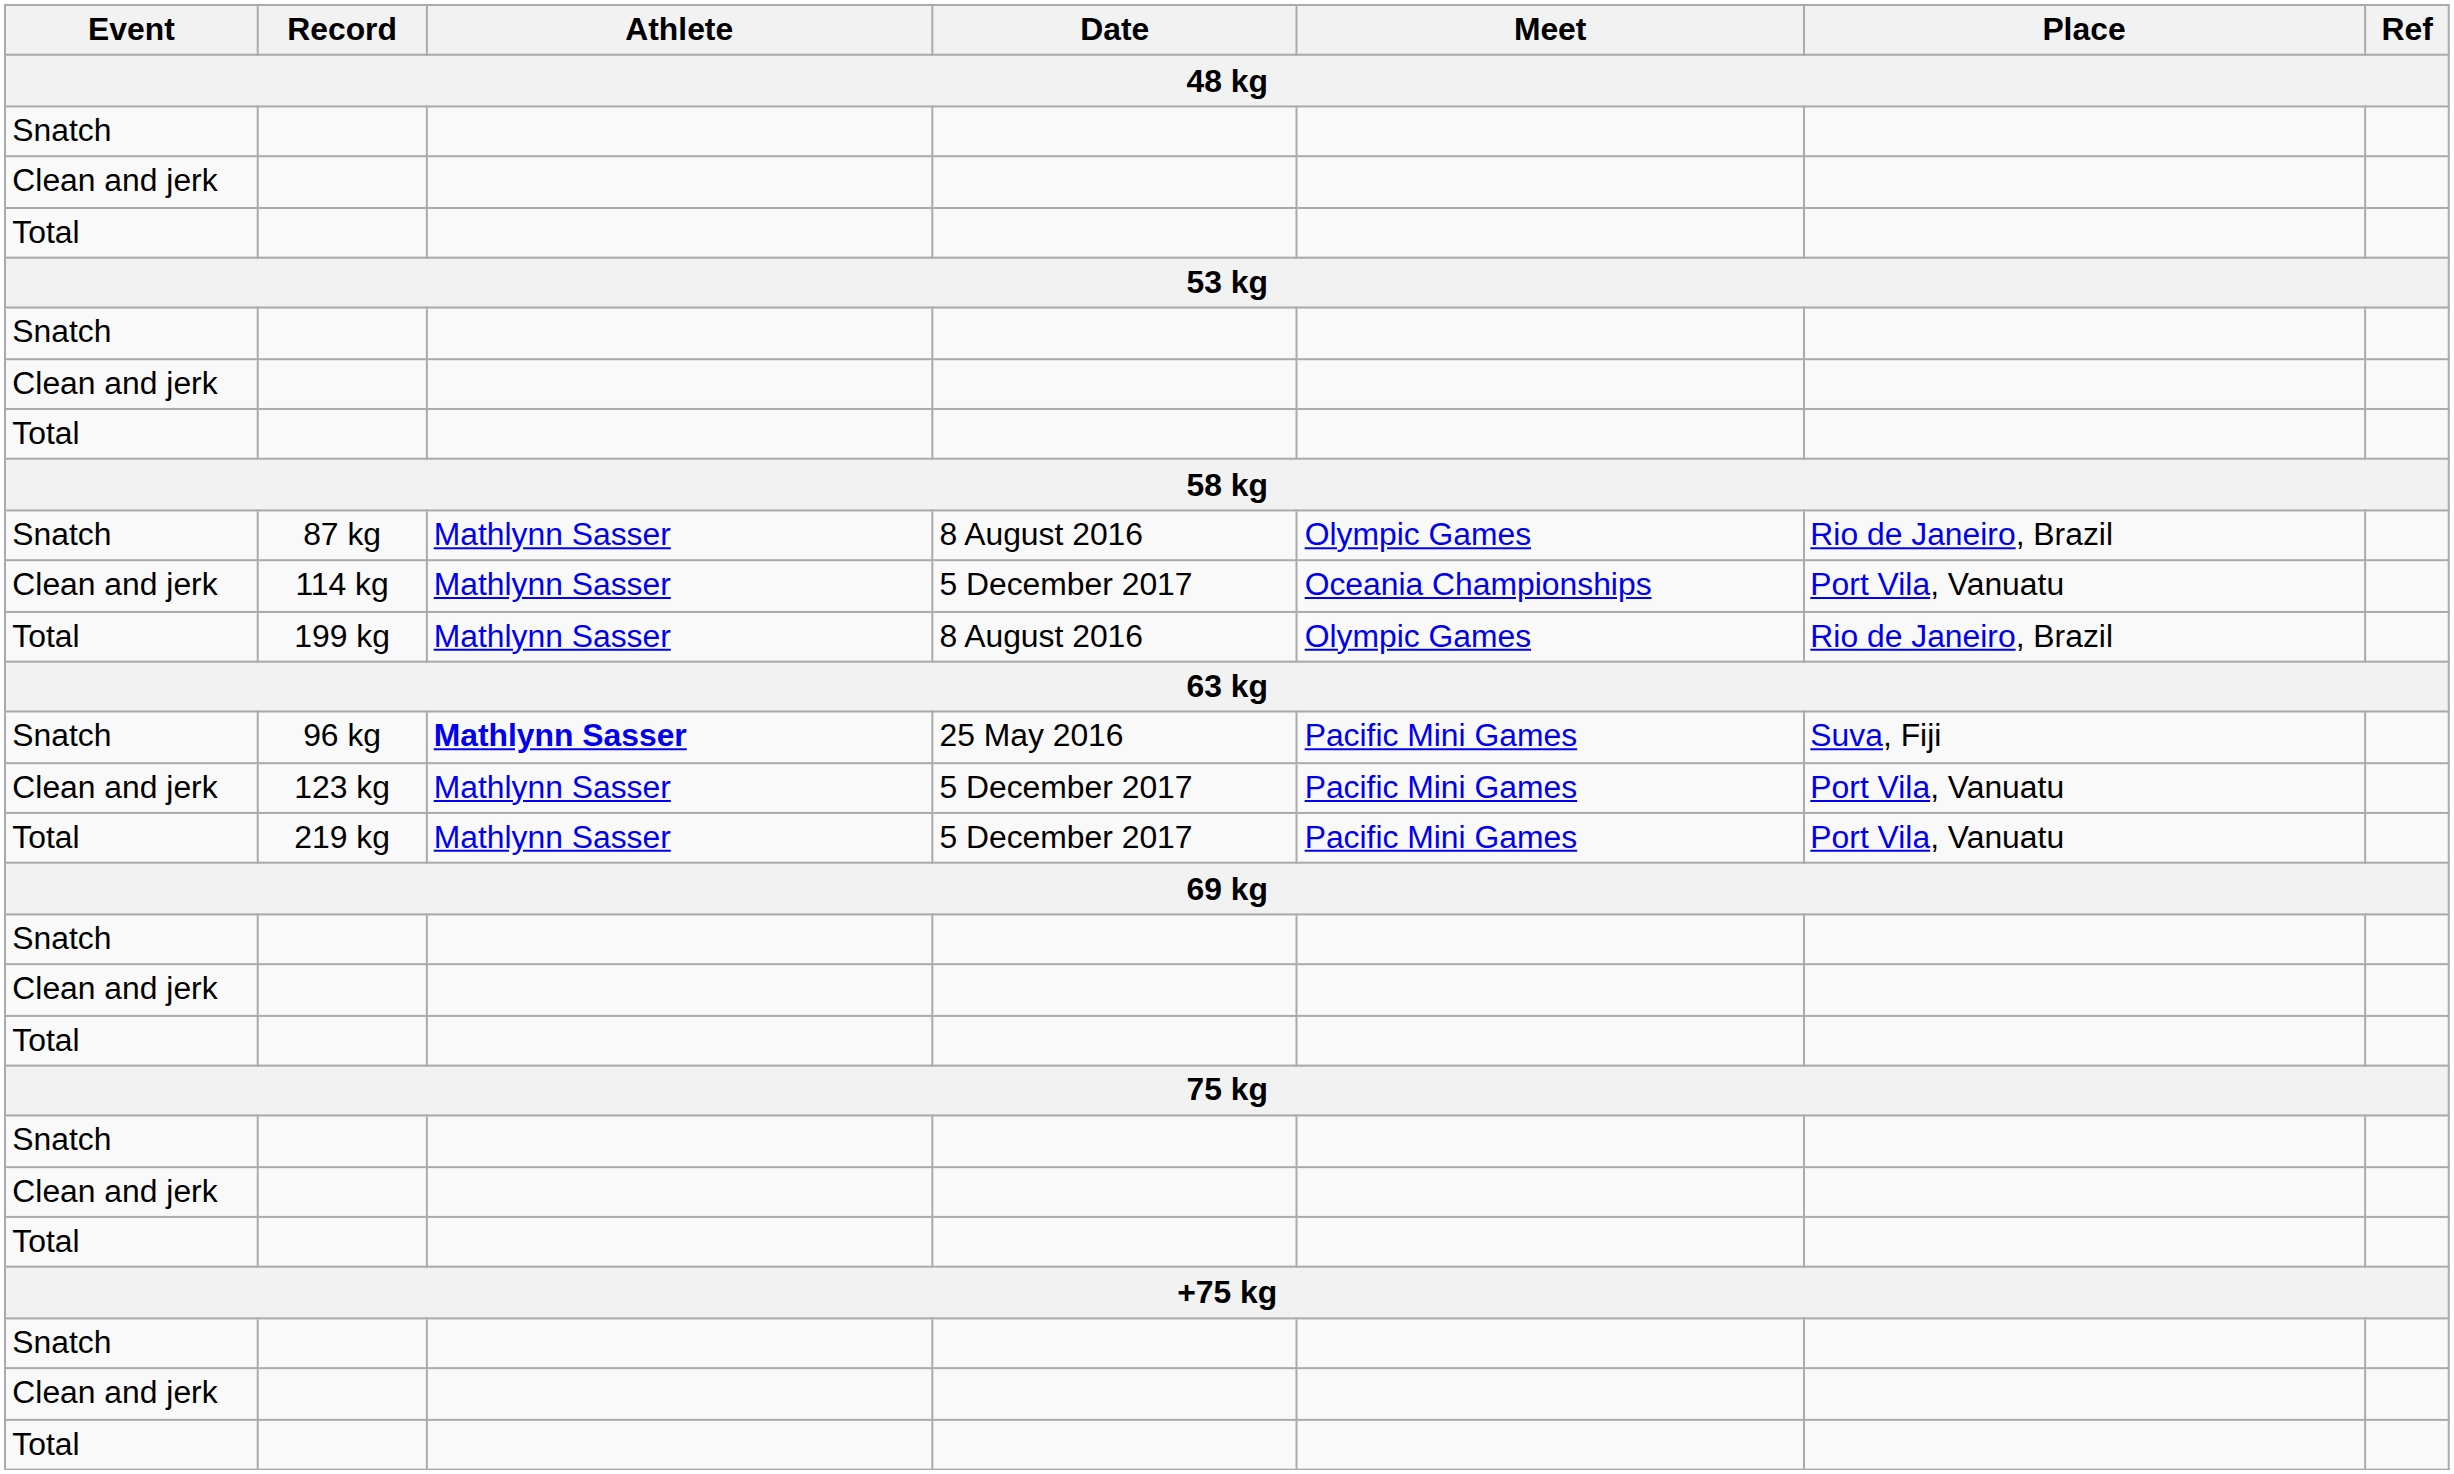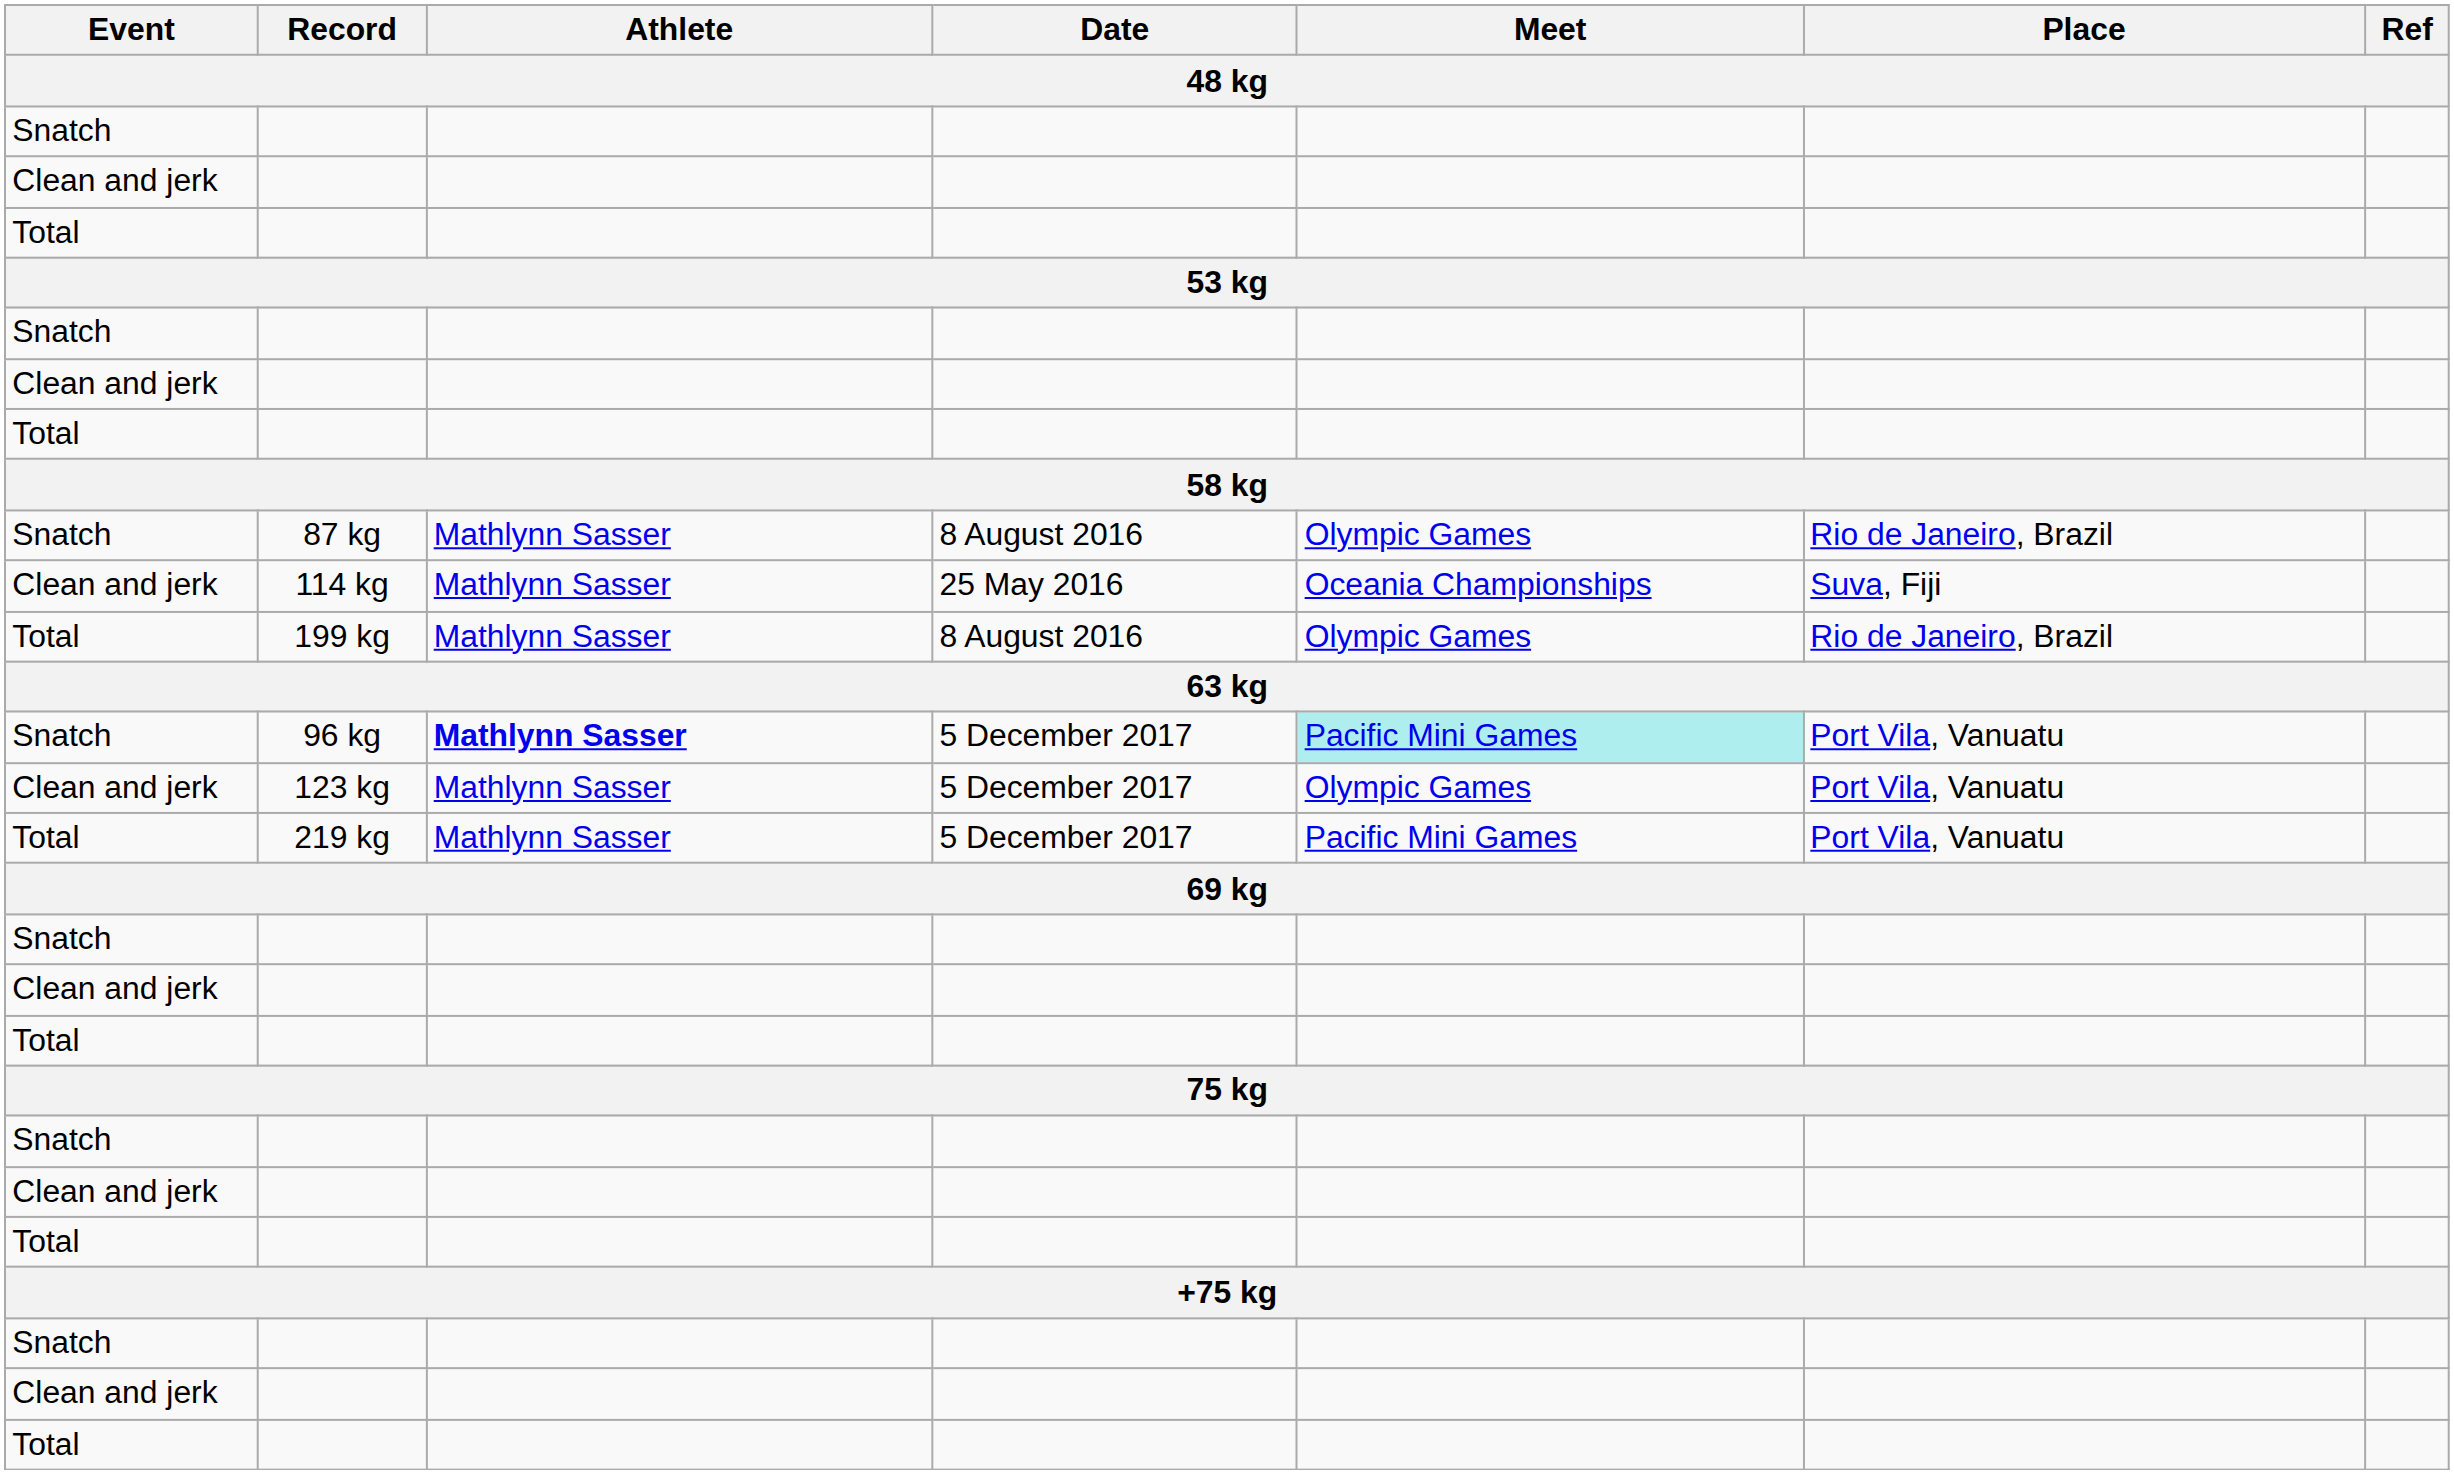 <table class="wikitable">
 <tr>
 <th width=9%>Event</th>
 <th width=6%>Record</th>
 <th width=18%>Athlete</th>
 <th width=13%>Date</th>
 <th width=18%>Meet</th>
 <th width=20%>Place</th>
 <th width=3%>Ref</th>
 </tr>
 <tr bgcolor="#DDDDDD">
 <th colspan="8">48 kg</th>
 </tr>
 <tr>
 <td>Snatch</td>
 <td></td>
 <td></td>
 <td></td>
 <td></td>
 <td></td>
 <td></td>
 </tr>
 <tr>
 <td>Clean and jerk</td>
 <td></td>
 <td></td>
 <td></td>
 <td></td>
 <td></td>
 <td></td>
 </tr>
 <tr>
 <td>Total</td>
 <td></td>
 <td></td>
 <td></td>
 <td></td>
 <td></td>
 <td></td>
 </tr>
 <tr bgcolor="#DDDDDD">
 <th colspan="8">53 kg</th>
 </tr>
 <tr>
 <td>Snatch</td>
 <td></td>
 <td></td>
 <td></td>
 <td></td>
 <td></td>
 <td></td>
 </tr>
 <tr>
 <td>Clean and jerk</td>
 <td></td>
 <td></td>
 <td></td>
 <td></td>
 <td></td>
 <td></td>
 </tr>
 <tr>
 <td>Total</td>
 <td></td>
 <td></td>
 <td></td>
 <td></td>
 <td></td>
 <td></td>
 </tr>
 <tr bgcolor="#DDDDDD">
 <th colspan="8">58 kg</th>
 </tr>
 <tr>
 <td>Snatch</td>
 <td align="center">87 kg</td>
 <td><a href='#'>Mathlynn Sasser</a></td>
 <td>8 August 2016</td>
 <td><a href='#'>Olympic Games</a></td>
 <td><a href='#'>Rio de Janeiro</a>, Brazil</td>
 <td></td>
 </tr>
 <tr>
 <td>Clean and jerk</td>
 <td align="center">114 kg</td>
 <td><a href='#'>Mathlynn Sasser</a></td>
-<td>5 December 2017</td>
+<td>25 May 2016</td>
 <td><a href='#'>Oceania Championships</a></td>
-<td><a href='#'>Port Vila</a>, Vanuatu</td>
+<td><a href='#'>Suva</a>, Fiji</td>
 <td></td>
 </tr>
 <tr>
 <td>Total</td>
 <td align="center">199 kg</td>
 <td><a href='#'>Mathlynn Sasser</a></td>
 <td>8 August 2016</td>
 <td><a href='#'>Olympic Games</a></td>
 <td><a href='#'>Rio de Janeiro</a>, Brazil</td>
 <td></td>
 </tr>
 <tr bgcolor="#DDDDDD">
 <th colspan="8">63 kg</th>
 </tr>
 <tr>
 <td>Snatch</td>
 <td align="center">96 kg</td>
 <td><strong><a href='#'>Mathlynn Sasser</a></strong></td>
-<td>25 May 2016</td>
-<td><a href='#'>Pacific Mini Games</a></td>
-<td><a href='#'>Suva</a>, Fiji</td>
+<td>5 December 2017</td>
+<td style="background: paleturquoise;"><a href='#'>Pacific Mini Games</a></td>
+<td><a href='#'>Port Vila</a>, Vanuatu</td>
 <td></td>
 </tr>
 <tr>
 <td>Clean and jerk</td>
 <td align="center">123 kg</td>
 <td><a href='#'>Mathlynn Sasser</a></td>
 <td>5 December 2017</td>
-<td><a href='#'>Pacific Mini Games</a></td>
+<td><a href='#'>Olympic Games</a></td>
 <td><a href='#'>Port Vila</a>, Vanuatu</td>
 <td></td>
 </tr>
 <tr>
 <td>Total</td>
 <td align="center">219 kg</td>
 <td><a href='#'>Mathlynn Sasser</a></td>
 <td>5 December 2017</td>
 <td><a href='#'>Pacific Mini Games</a></td>
 <td><a href='#'>Port Vila</a>, Vanuatu</td>
 <td></td>
 </tr>
 <tr bgcolor="#DDDDDD">
 <th colspan="8">69 kg</th>
 </tr>
 <tr>
 <td>Snatch</td>
 <td align="center"></td>
 <td></td>
 <td></td>
 <td></td>
 <td></td>
 <td></td>
 </tr>
 <tr>
 <td>Clean and jerk</td>
 <td align="center"></td>
 <td></td>
 <td></td>
 <td></td>
 <td></td>
 <td></td>
 </tr>
 <tr>
 <td>Total</td>
 <td align="center"></td>
 <td></td>
 <td></td>
 <td></td>
 <td></td>
 <td></td>
 </tr>
 <tr bgcolor="#DDDDDD">
 <th colspan="8">75 kg</th>
 </tr>
 <tr>
 <td>Snatch</td>
 <td></td>
 <td></td>
 <td></td>
 <td></td>
 <td></td>
 <td></td>
 </tr>
 <tr>
 <td>Clean and jerk</td>
 <td></td>
 <td></td>
 <td></td>
 <td></td>
 <td></td>
 <td></td>
 </tr>
 <tr>
 <td>Total</td>
 <td></td>
 <td></td>
 <td></td>
 <td></td>
 <td></td>
 <td></td>
 </tr>
 <tr bgcolor="#DDDDDD">
 <th colspan="8">+75 kg</th>
 </tr>
 <tr>
 <td>Snatch</td>
 <td></td>
 <td></td>
 <td></td>
 <td></td>
 <td></td>
 <td></td>
 </tr>
 <tr>
 <td>Clean and jerk</td>
 <td align="center"></td>
 <td></td>
 <td></td>
 <td></td>
 <td></td>
 <td></td>
 </tr>
 <tr>
 <td>Total</td>
 <td align="center"></td>
 <td></td>
 <td></td>
 <td></td>
 <td></td>
 <td></td>
 </tr>
 </table>
